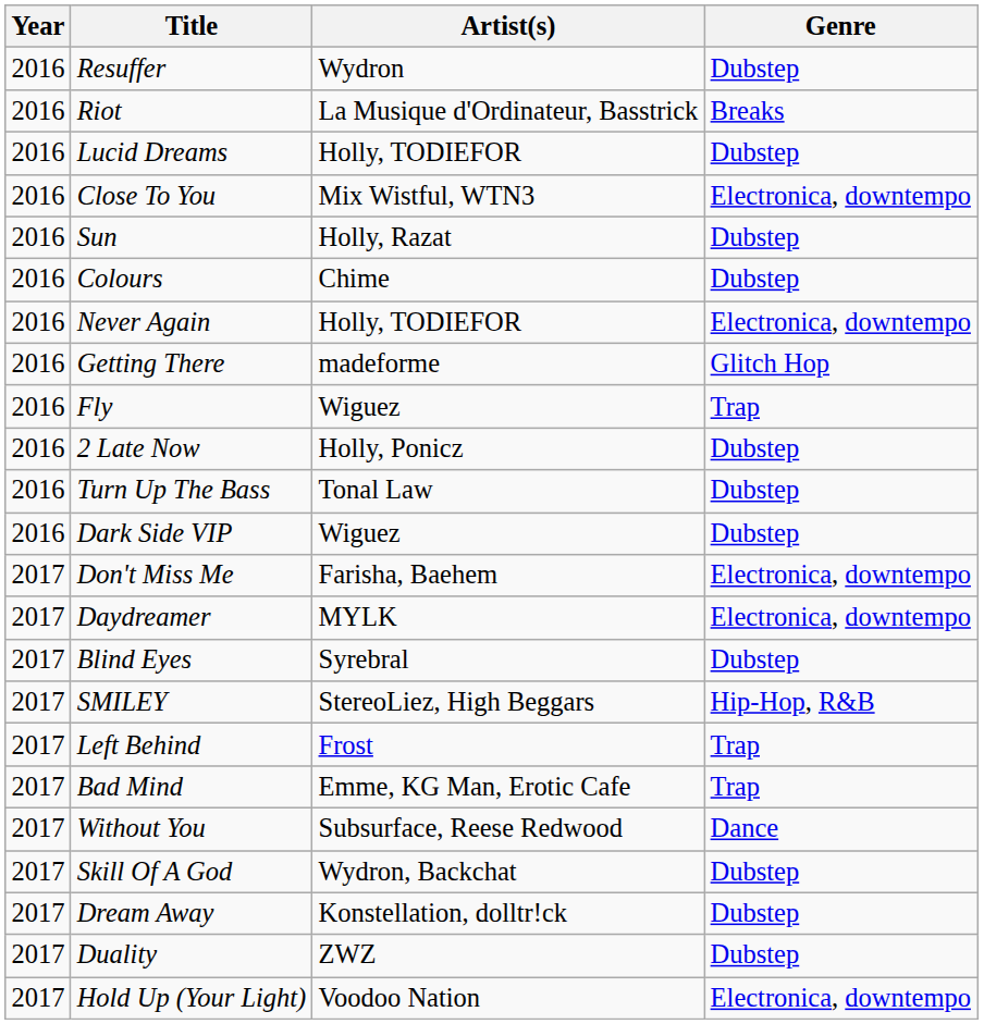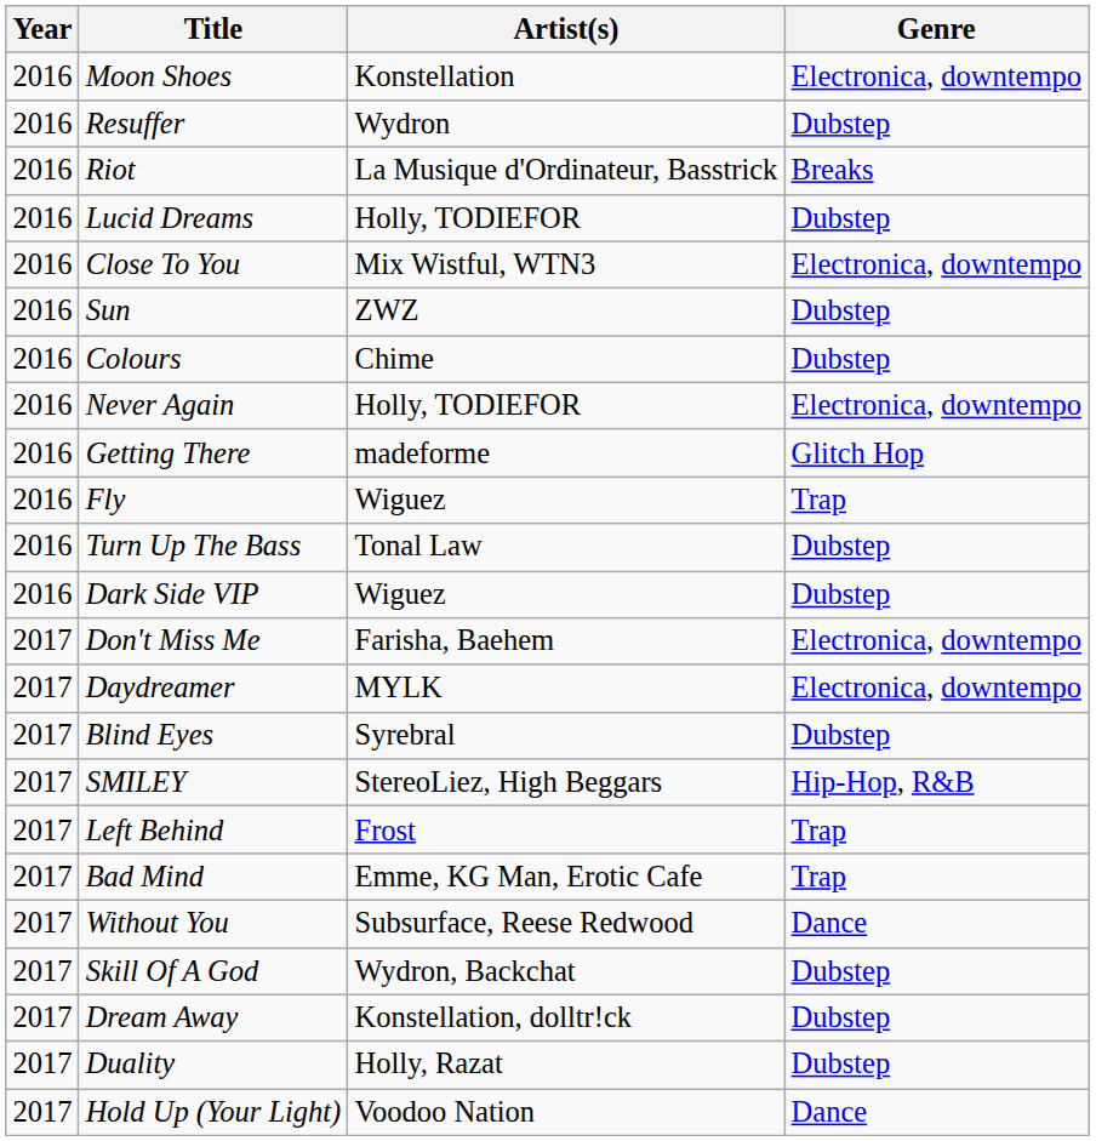 <table class="wikitable">
 <tr>
 <th>Year</th>
 <th>Title</th>
 <th>Artist(s)</th>
 <th>Genre</th>
+</tr>
+<tr>
+<td>2016</td>
+<td><em>Moon Shoes</em></td>
+<td>Konstellation</td>
+<td><a href='#'>Electronica</a>, <a href='#'>downtempo</a></td>
 </tr>
 <tr>
 <td>2016</td>
 <td><em>Resuffer</em></td>
 <td>Wydron</td>
 <td><a href='#'>Dubstep</a></td>
 </tr>
 <tr>
 <td>2016</td>
 <td><em>Riot</em></td>
 <td>La Musique d'Ordinateur, Basstrick</td>
 <td><a href='#'>Breaks</a></td>
 </tr>
 <tr>
 <td>2016</td>
 <td><em>Lucid Dreams</em></td>
 <td>Holly, TODIEFOR</td>
 <td><a href='#'>Dubstep</a></td>
 </tr>
 <tr>
 <td>2016</td>
 <td><em>Close To You</em></td>
 <td>Mix Wistful, WTN3</td>
 <td><a href='#'>Electronica</a>, <a href='#'>downtempo</a></td>
 </tr>
 <tr>
 <td>2016</td>
 <td><em>Sun</em></td>
-<td>Holly, Razat</td>
+<td>ZWZ</td>
 <td><a href='#'>Dubstep</a></td>
 </tr>
 <tr>
 <td>2016</td>
 <td><em>Colours</em></td>
 <td>Chime</td>
 <td><a href='#'>Dubstep</a></td>
 </tr>
 <tr>
 <td>2016</td>
 <td><em>Never Again</em></td>
 <td>Holly, TODIEFOR</td>
 <td><a href='#'>Electronica</a>, <a href='#'>downtempo</a></td>
 </tr>
 <tr>
 <td>2016</td>
 <td><em>Getting There</em></td>
 <td>madeforme</td>
 <td><a href='#'>Glitch Hop</a></td>
 </tr>
 <tr>
 <td>2016</td>
 <td><em>Fly</em></td>
 <td>Wiguez</td>
 <td><a href='#'>Trap</a></td>
-</tr>
-<tr>
-<td>2016</td>
-<td><em>2 Late Now</em></td>
-<td>Holly, Ponicz</td>
-<td><a href='#'>Dubstep</a></td>
 </tr>
 <tr>
 <td>2016</td>
 <td><em>Turn Up The Bass</em></td>
 <td>Tonal Law</td>
 <td><a href='#'>Dubstep</a></td>
 </tr>
 <tr>
 <td>2016</td>
 <td><em>Dark Side VIP</em></td>
 <td>Wiguez</td>
 <td><a href='#'>Dubstep</a></td>
 </tr>
 <tr>
 <td>2017</td>
 <td><em>Don't Miss Me</em></td>
 <td>Farisha, Baehem</td>
 <td><a href='#'>Electronica</a>, <a href='#'>downtempo</a></td>
 </tr>
 <tr>
 <td>2017</td>
 <td><em>Daydreamer</em></td>
 <td>MYLK</td>
 <td><a href='#'>Electronica</a>, <a href='#'>downtempo</a></td>
 </tr>
 <tr>
 <td>2017</td>
 <td><em>Blind Eyes</em></td>
 <td>Syrebral</td>
 <td><a href='#'>Dubstep</a></td>
 </tr>
 <tr>
 <td>2017</td>
 <td><em>SMILEY</em></td>
 <td>StereoLiez, High Beggars</td>
 <td><a href='#'>Hip-Hop</a>, <a href='#'>R&B</a></td>
 </tr>
 <tr>
 <td>2017</td>
 <td><em>Left Behind</em></td>
 <td><a href='#'>Frost</a></td>
 <td><a href='#'>Trap</a></td>
 </tr>
 <tr>
 <td>2017</td>
 <td><em>Bad Mind</em></td>
 <td>Emme, KG Man, Erotic Cafe</td>
 <td><a href='#'>Trap</a></td>
 </tr>
 <tr>
 <td>2017</td>
 <td><em>Without You</em></td>
 <td>Subsurface, Reese Redwood</td>
 <td><a href='#'>Dance</a></td>
 </tr>
 <tr>
 <td>2017</td>
 <td><em>Skill Of A God</em></td>
 <td>Wydron, Backchat</td>
 <td><a href='#'>Dubstep</a></td>
 </tr>
 <tr>
 <td>2017</td>
 <td><em>Dream Away</em></td>
 <td>Konstellation, dolltr!ck</td>
 <td><a href='#'>Dubstep</a></td>
 </tr>
 <tr>
 <td>2017</td>
 <td><em>Duality</em></td>
-<td>ZWZ</td>
+<td>Holly, Razat</td>
 <td><a href='#'>Dubstep</a></td>
 </tr>
 <tr>
 <td>2017</td>
 <td><em>Hold Up (Your Light)</em></td>
 <td>Voodoo Nation</td>
-<td><a href='#'>Electronica</a>, <a href='#'>downtempo</a></td>
+<td><a href='#'>Dance</a></td>
 </tr>
 </table>
